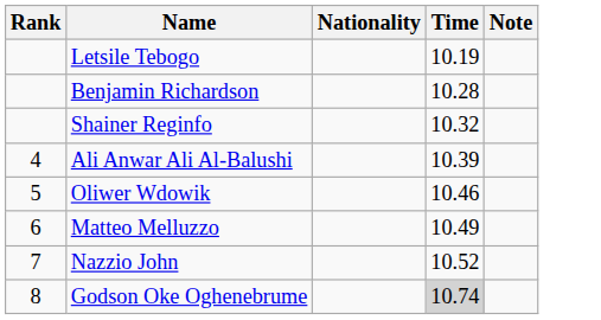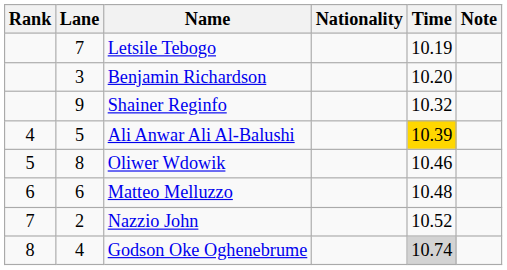 <table class="wikitable sortable" style="text-align:center">
 <tr>
 <th>Rank</th>
+<th>Lane</th>
 <th>Name</th>
 <th>Nationality</th>
 <th>Time</th>
 <th>Note</th>
 </tr>
 <tr>
 <td></td>
+<td>7</td>
 <td align=left><a href='#'>Letsile Tebogo</a></td>
 <td align=left></td>
 <td>10.19</td>
 <td></td>
 </tr>
 <tr>
 <td></td>
+<td>3</td>
 <td align=left><a href='#'>Benjamin Richardson</a></td>
 <td align=left></td>
-<td>10.28</td>
+<td>10.20</td>
 <td></td>
 </tr>
 <tr>
 <td></td>
+<td>9</td>
 <td align=left><a href='#'>Shainer Reginfo</a></td>
 <td align=left></td>
 <td>10.32</td>
 <td></td>
 </tr>
 <tr>
 <td>4</td>
+<td>5</td>
 <td align=left><a href='#'>Ali Anwar Ali Al-Balushi</a></td>
 <td align=left></td>
-<td>10.39</td>
+<td style="background: gold;">10.39</td>
 <td></td>
 </tr>
 <tr>
 <td>5</td>
+<td>8</td>
 <td align=left><a href='#'>Oliwer Wdowik</a></td>
 <td align=left></td>
 <td>10.46</td>
 <td></td>
 </tr>
 <tr>
 <td>6</td>
+<td>6</td>
 <td align=left><a href='#'>Matteo Melluzzo</a></td>
 <td align=left></td>
-<td>10.49</td>
+<td>10.48</td>
 <td></td>
 </tr>
 <tr>
 <td>7</td>
+<td>2</td>
 <td align=left><a href='#'>Nazzio John</a></td>
 <td align=left></td>
 <td>10.52</td>
 <td></td>
 </tr>
 <tr>
 <td>8</td>
+<td>4</td>
 <td align=left><a href='#'>Godson Oke Oghenebrume</a></td>
 <td align=left></td>
 <td style="background: lightgrey;">10.74</td>
 <td></td>
 </tr>
 </table>
